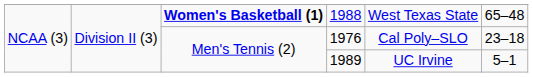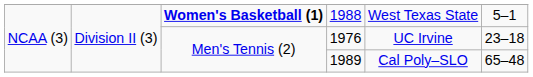 <table class="wikitable">
 <tr>
 </tr>
 <tr align="center">
 <td rowspan="3"><a href='#'>NCAA</a> (3)</td>
 <td rowspan="3"><a href='#'>Division II</a> (3)</td>
 <td rowspan="1"><strong><a href='#'>Women's Basketball</a> (1)</strong></td>
 <td><a href='#'>1988</a></td>
 <td><a href='#'>West Texas State</a></td>
-<td>65–48</td>
+<td>5–1</td>
 </tr>
 <tr align="center">
 <td rowspan="2"><a href='#'>Men's Tennis</a> (2)</td>
 <td>1976</td>
-<td><a href='#'>Cal Poly–SLO</a></td>
+<td><a href='#'>UC Irvine</a></td>
 <td>23–18</td>
 </tr>
 <tr align="center">
 <td>1989</td>
-<td><a href='#'>UC Irvine</a></td>
-<td>5–1</td>
+<td><a href='#'>Cal Poly–SLO</a></td>
+<td>65–48</td>
 </tr>
 </table>
